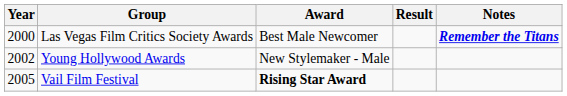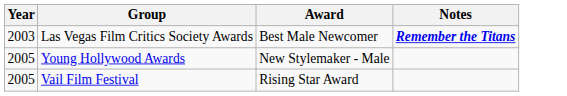 <table class="wikitable">
 <tr>
 <th>Year</th>
 <th>Group</th>
 <th>Award</th>
-<th>Result</th>
 <th>Notes</th>
 </tr>
 <tr>
-<td>2000</td>
+<td>2003</td>
 <td>Las Vegas Film Critics Society Awards</td>
 <td>Best Male Newcomer</td>
-<td></td>
 <td><strong><em><a href='#'>Remember the Titans</a></em></strong></td>
 </tr>
 <tr>
-<td>2002</td>
+<td>2005</td>
 <td><a href='#'>Young Hollywood Awards</a></td>
 <td>New Stylemaker - Male</td>
-<td></td>
 <td></td>
 </tr>
 <tr>
 <td>2005</td>
 <td><a href='#'>Vail Film Festival</a></td>
-<td><strong>Rising Star Award</strong></td>
-<td></td>
+<td>Rising Star Award</td>
 <td></td>
 </tr>
 </table>
